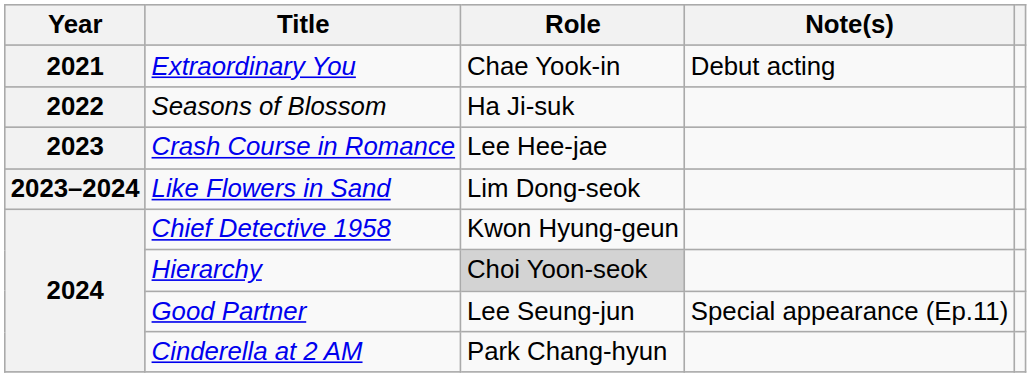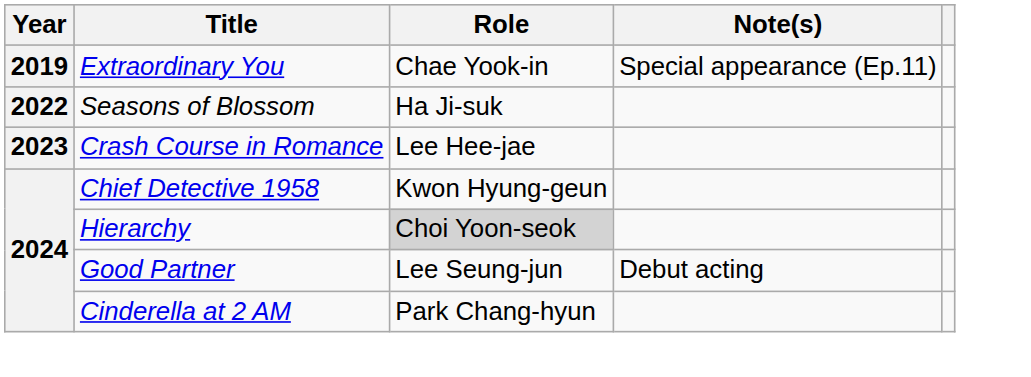 <table class="wikitable plainrowheaders sortable">
 <tr>
 <th scope="col">Year</th>
 <th scope="col">Title</th>
 <th scope="col">Role</th>
 <th scope="col" class="unsortable">Note(s)</th>
 <th scope="col" class="unsortable"></th>
 </tr>
 <tr>
-<th scope="row">2021</th>
+<th scope="row">2019</th>
 <td><em><a href='#'>Extraordinary You</a></em></td>
 <td>Chae Yook-in</td>
-<td>Debut acting</td>
+<td>Special appearance (Ep.11)</td>
 <td style="text-align:center"></td>
 </tr>
 <tr>
 <th scope="row">2022</th>
 <td><em>Seasons of Blossom</em></td>
 <td>Ha Ji-suk</td>
 <td></td>
 <td style="text-align:center"></td>
 </tr>
 <tr>
 <th scope="row">2023</th>
 <td><em><a href='#'>Crash Course in Romance</a></em></td>
 <td>Lee Hee-jae</td>
-<td></td>
-<td style="text-align:center"></td>
-</tr>
-<tr>
-<th scope="row">2023–2024</th>
-<td><em><a href='#'>Like Flowers in Sand</a></em></td>
-<td>Lim Dong-seok</td>
 <td></td>
 <td style="text-align:center"></td>
 </tr>
 <tr>
 <th scope="row" rowspan="4">2024</th>
 <td><em><a href='#'>Chief Detective 1958</a></em></td>
 <td>Kwon Hyung-geun</td>
 <td></td>
 <td style="text-align:center"></td>
 </tr>
 <tr>
 <td><em><a href='#'>Hierarchy</a></em></td>
 <td style="background: lightgrey;">Choi Yoon-seok</td>
 <td></td>
 <td style="text-align:center"></td>
 </tr>
 <tr>
 <td><em><a href='#'>Good Partner</a></em></td>
 <td>Lee Seung-jun</td>
-<td>Special appearance (Ep.11)</td>
+<td>Debut acting</td>
 <td style="text-align:center"></td>
 </tr>
 <tr>
 <td><em><a href='#'>Cinderella at 2 AM</a></em></td>
 <td>Park Chang-hyun</td>
 <td></td>
 <td style="text-align:center"></td>
 </tr>
 </table>
